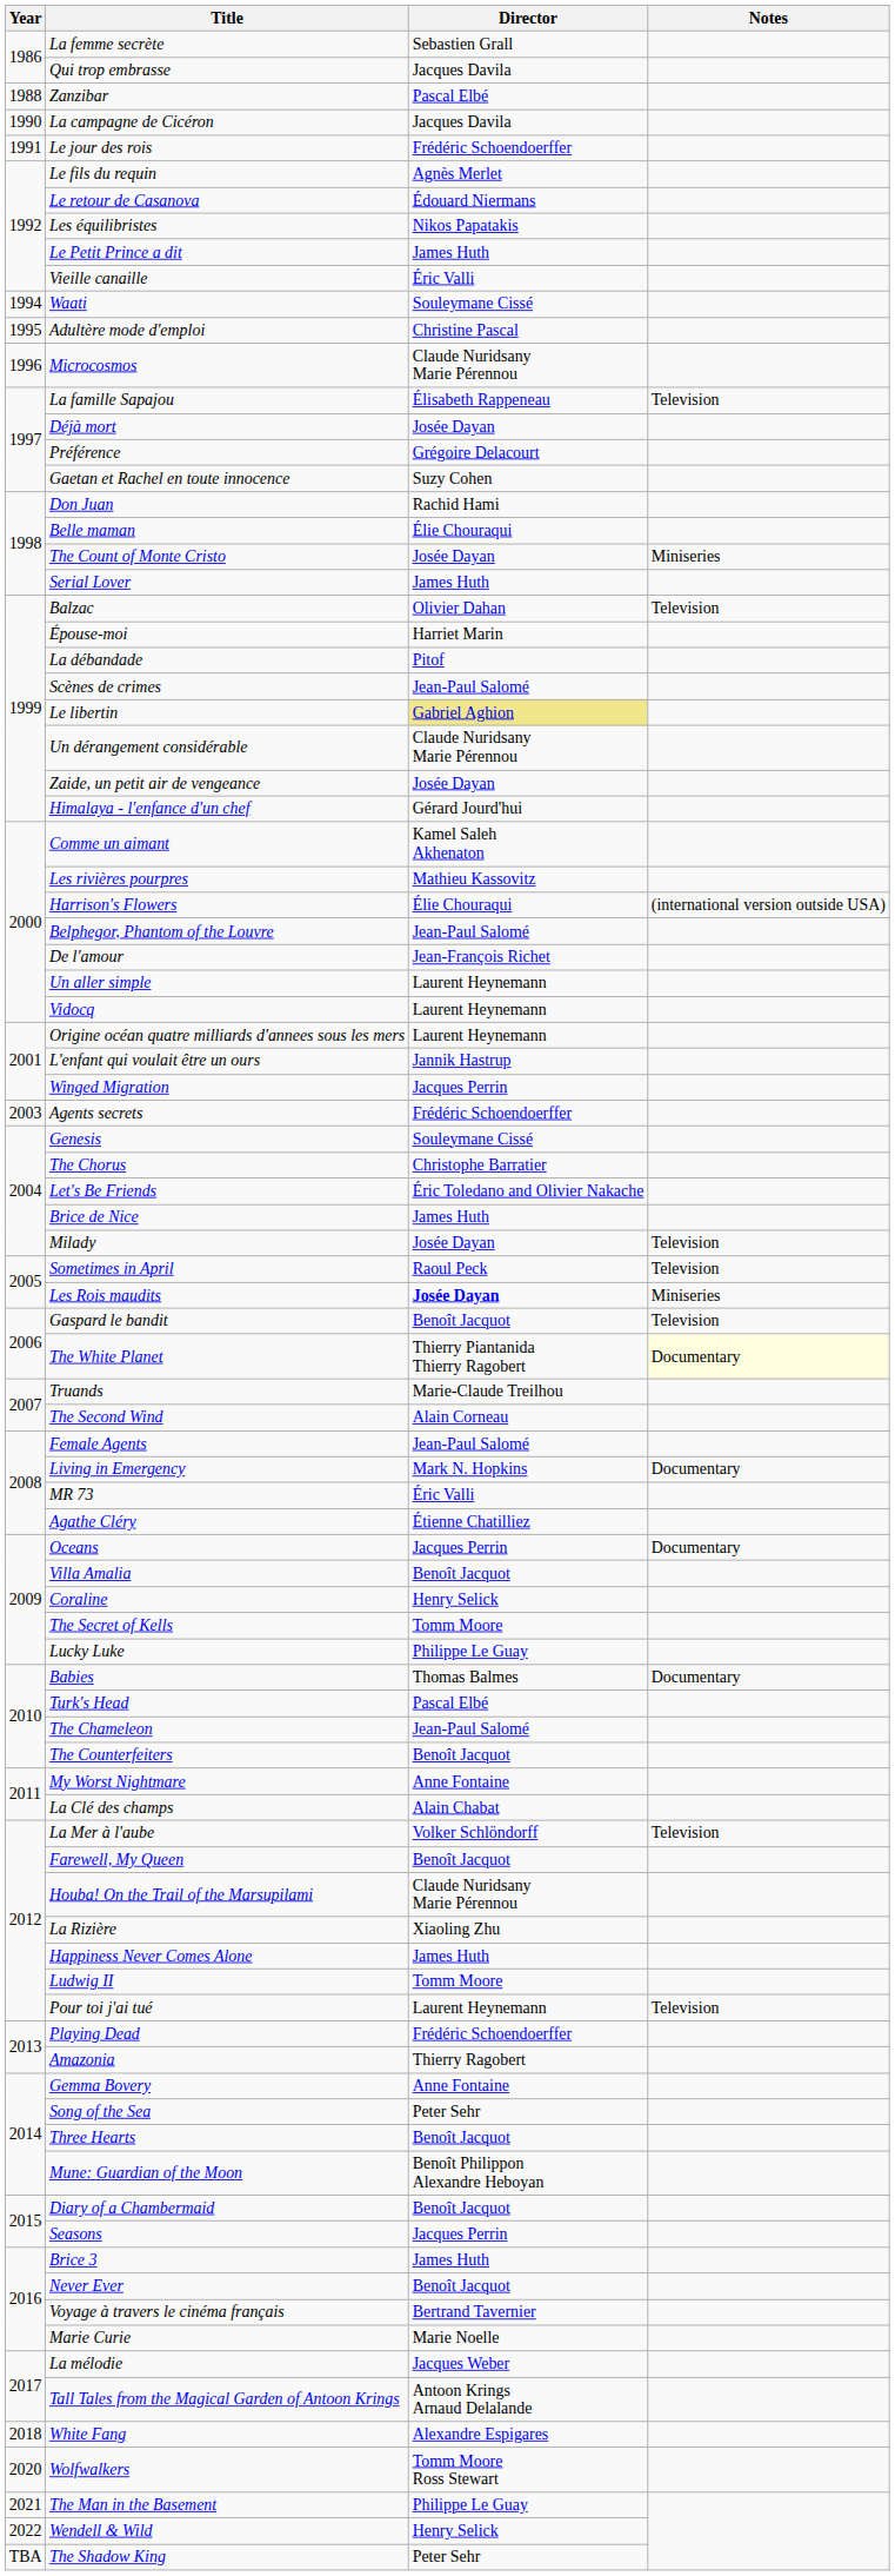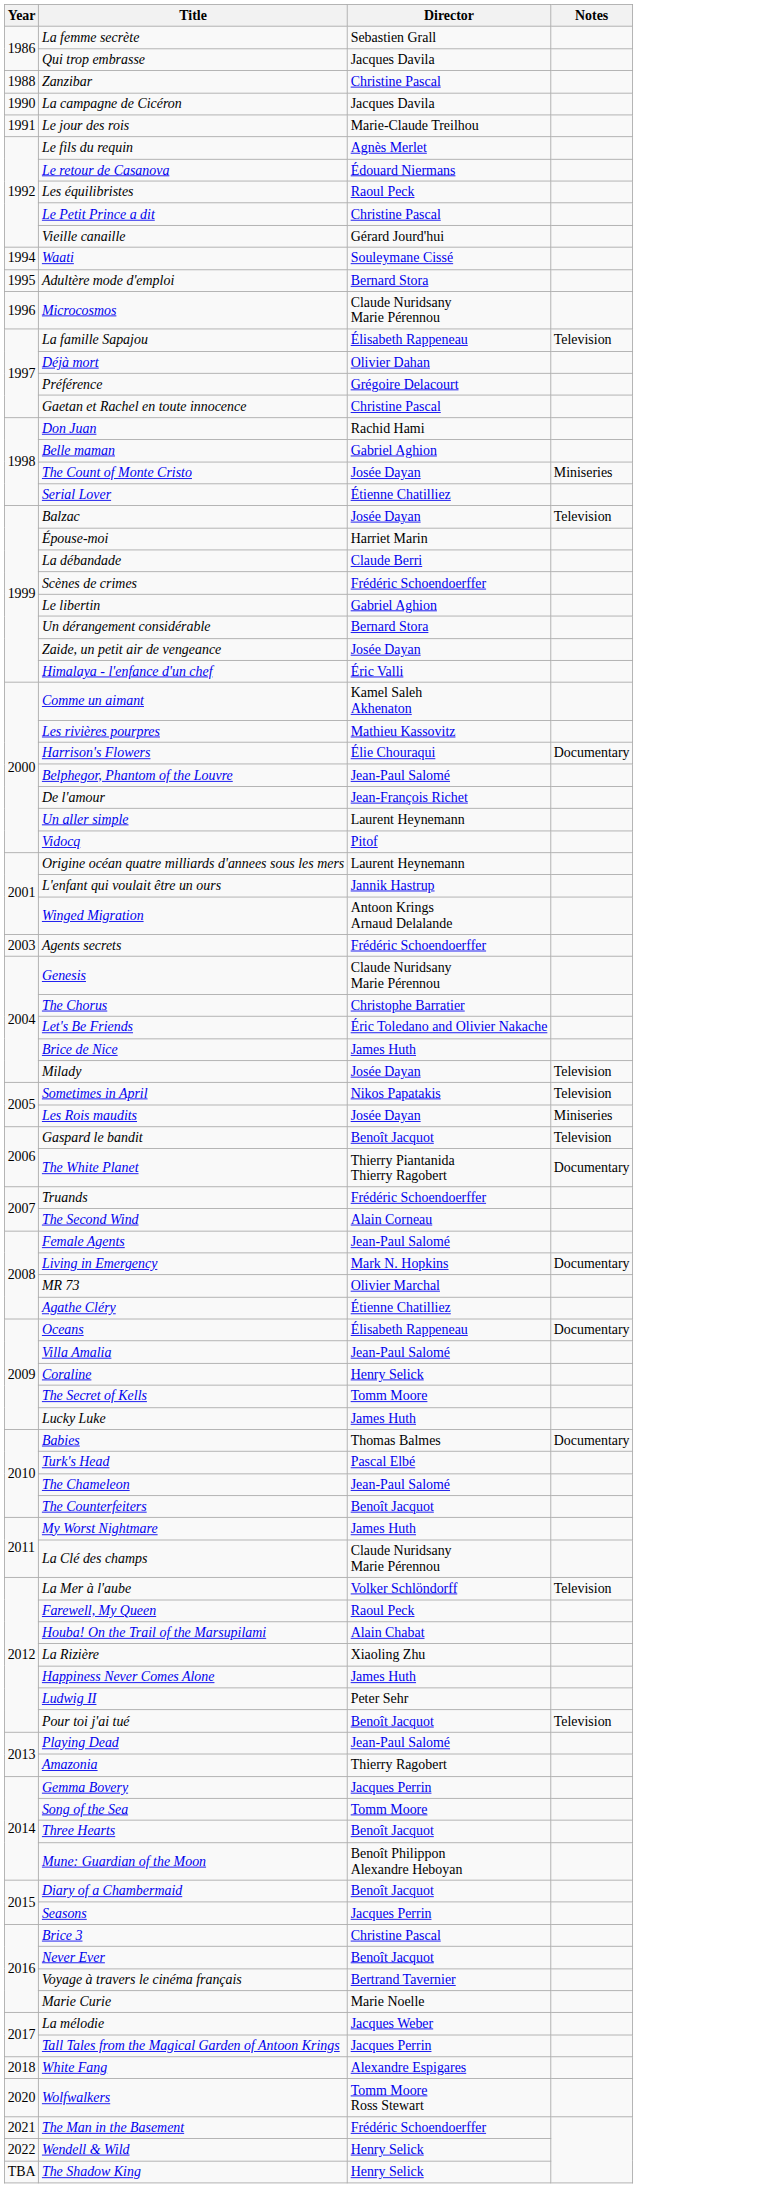 <table class="wikitable sortable">
 <tr>
 <th>Year</th>
 <th>Title</th>
 <th>Director</th>
 <th class="unsortable">Notes</th>
 </tr>
 <tr>
 <td rowspan="2">1986</td>
 <td><em>La femme secrète</em></td>
 <td>Sebastien Grall</td>
 <td></td>
 </tr>
 <tr>
 <td><em>Qui trop embrasse</em></td>
 <td>Jacques Davila</td>
 <td></td>
 </tr>
 <tr>
 <td>1988</td>
 <td><em>Zanzibar</em></td>
-<td><a href='#'>Pascal Elbé</a></td>
+<td><a href='#'>Christine Pascal</a></td>
 <td></td>
 </tr>
 <tr>
 <td>1990</td>
 <td><em>La campagne de Cicéron</em></td>
 <td>Jacques Davila</td>
 <td></td>
 </tr>
 <tr>
 <td>1991</td>
 <td><em>Le jour des rois</em></td>
-<td><a href='#'>Frédéric Schoendoerffer</a></td>
+<td>Marie-Claude Treilhou</td>
 <td></td>
 </tr>
 <tr>
 <td rowspan="5">1992</td>
 <td><em>Le fils du requin</em></td>
 <td><a href='#'>Agnès Merlet</a></td>
 <td></td>
 </tr>
 <tr>
 <td><em><a href='#'>Le retour de Casanova</a></em></td>
 <td><a href='#'>Édouard Niermans</a></td>
 <td></td>
 </tr>
 <tr>
 <td><em>Les équilibristes</em></td>
-<td><a href='#'>Nikos Papatakis</a></td>
+<td><a href='#'>Raoul Peck</a></td>
 <td></td>
 </tr>
 <tr>
 <td><em><a href='#'>Le Petit Prince a dit</a></em></td>
-<td><a href='#'>James Huth</a></td>
+<td><a href='#'>Christine Pascal</a></td>
 <td></td>
 </tr>
 <tr>
 <td><em>Vieille canaille</em></td>
-<td><a href='#'>Éric Valli</a></td>
+<td>Gérard Jourd'hui</td>
 <td></td>
 </tr>
 <tr>
 <td>1994</td>
 <td><em><a href='#'>Waati</a></em></td>
 <td><a href='#'>Souleymane Cissé</a></td>
 <td></td>
 </tr>
 <tr>
 <td>1995</td>
 <td><em>Adultère mode d'emploi</em></td>
-<td><a href='#'>Christine Pascal</a></td>
+<td><a href='#'>Bernard Stora</a></td>
 <td></td>
 </tr>
 <tr>
 <td>1996</td>
 <td><em><a href='#'>Microcosmos</a></em></td>
 <td>Claude Nuridsany<br>Marie Pérennou</td>
 <td></td>
 </tr>
 <tr>
 <td rowspan="4">1997</td>
 <td><em>La famille Sapajou</em></td>
 <td><a href='#'>Élisabeth Rappeneau</a></td>
 <td>Television</td>
 </tr>
 <tr>
 <td><em><a href='#'>Déjà mort</a></em></td>
-<td><a href='#'>Josée Dayan</a></td>
+<td><a href='#'>Olivier Dahan</a></td>
 <td></td>
 </tr>
 <tr>
 <td><em>Préférence</em></td>
 <td><a href='#'>Grégoire Delacourt</a></td>
 <td></td>
 </tr>
 <tr>
 <td><em>Gaetan et Rachel en toute innocence</em></td>
-<td>Suzy Cohen</td>
+<td><a href='#'>Christine Pascal</a></td>
 <td></td>
 </tr>
 <tr>
 <td rowspan="4">1998</td>
 <td><em><a href='#'>Don Juan</a></em></td>
 <td>Rachid Hami</td>
 <td></td>
 </tr>
 <tr>
 <td><em><a href='#'>Belle maman</a></em></td>
-<td><a href='#'>Élie Chouraqui</a></td>
+<td><a href='#'>Gabriel Aghion</a></td>
 <td></td>
 </tr>
 <tr>
 <td><em><a href='#'>The Count of Monte Cristo</a></em></td>
 <td><a href='#'>Josée Dayan</a></td>
 <td>Miniseries</td>
 </tr>
 <tr>
 <td><em><a href='#'>Serial Lover</a></em></td>
-<td><a href='#'>James Huth</a></td>
+<td><a href='#'>Étienne Chatilliez</a></td>
 <td></td>
 </tr>
 <tr>
 <td rowspan="8">1999</td>
 <td><em>Balzac</em></td>
-<td><a href='#'>Olivier Dahan</a></td>
+<td><a href='#'>Josée Dayan</a></td>
 <td>Television</td>
 </tr>
 <tr>
 <td><em>Épouse-moi</em></td>
 <td>Harriet Marin</td>
 <td></td>
 </tr>
 <tr>
 <td><em>La débandade</em></td>
-<td><a href='#'>Pitof</a></td>
+<td><a href='#'>Claude Berri</a></td>
 <td></td>
 </tr>
 <tr>
 <td><em>Scènes de crimes</em></td>
-<td><a href='#'>Jean-Paul Salomé</a></td>
+<td><a href='#'>Frédéric Schoendoerffer</a></td>
 <td></td>
 </tr>
 <tr>
 <td><em>Le libertin</em></td>
-<td style="background: khaki;"><a href='#'>Gabriel Aghion</a></td>
+<td><a href='#'>Gabriel Aghion</a></td>
 <td></td>
 </tr>
 <tr>
 <td><em>Un dérangement considérable</em></td>
-<td>Claude Nuridsany<br>Marie Pérennou</td>
+<td><a href='#'>Bernard Stora</a></td>
 <td></td>
 </tr>
 <tr>
 <td><em>Zaide, un petit air de vengeance</em></td>
 <td><a href='#'>Josée Dayan</a></td>
 <td></td>
 </tr>
 <tr>
 <td><em><a href='#'>Himalaya - l'enfance d'un chef</a></em></td>
-<td>Gérard Jourd'hui</td>
+<td><a href='#'>Éric Valli</a></td>
 <td></td>
 </tr>
 <tr>
 <td rowspan="7">2000</td>
 <td><em><a href='#'>Comme un aimant</a></em></td>
 <td>Kamel Saleh<br><a href='#'>Akhenaton</a></td>
 <td></td>
 </tr>
 <tr>
 <td><em><a href='#'>Les rivières pourpres</a></em></td>
 <td><a href='#'>Mathieu Kassovitz</a></td>
 <td></td>
 </tr>
 <tr>
 <td><em><a href='#'>Harrison's Flowers</a></em></td>
 <td><a href='#'>Élie Chouraqui</a></td>
-<td>(international version outside USA)</td>
+<td>Documentary</td>
 </tr>
 <tr>
 <td><em><a href='#'>Belphegor, Phantom of the Louvre</a></em></td>
 <td><a href='#'>Jean-Paul Salomé</a></td>
 <td></td>
 </tr>
 <tr>
 <td><em>De l'amour</em></td>
 <td><a href='#'>Jean-François Richet</a></td>
 <td></td>
 </tr>
 <tr>
 <td><em><a href='#'>Un aller simple</a></em></td>
 <td>Laurent Heynemann</td>
 <td></td>
 </tr>
 <tr>
 <td><em><a href='#'>Vidocq</a></em></td>
-<td>Laurent Heynemann</td>
+<td><a href='#'>Pitof</a></td>
 <td></td>
 </tr>
 <tr>
 <td rowspan="3">2001</td>
 <td><em>Origine océan quatre milliards d'annees sous les mers</em></td>
 <td>Laurent Heynemann</td>
 <td></td>
 </tr>
 <tr>
 <td><em>L'enfant qui voulait être un ours</em></td>
 <td><a href='#'>Jannik Hastrup</a></td>
 <td></td>
 </tr>
 <tr>
 <td><em><a href='#'>Winged Migration</a></em></td>
-<td><a href='#'>Jacques Perrin</a></td>
+<td>Antoon Krings<br>Arnaud Delalande</td>
 <td></td>
 </tr>
 <tr>
 <td>2003</td>
 <td><em>Agents secrets</em></td>
 <td><a href='#'>Frédéric Schoendoerffer</a></td>
 <td></td>
 </tr>
 <tr>
 <td rowspan="5">2004</td>
 <td><em><a href='#'>Genesis</a></em></td>
-<td><a href='#'>Souleymane Cissé</a></td>
+<td>Claude Nuridsany<br>Marie Pérennou</td>
 <td></td>
 </tr>
 <tr>
 <td><em><a href='#'>The Chorus</a></em></td>
 <td><a href='#'>Christophe Barratier</a></td>
 <td></td>
 </tr>
 <tr>
 <td><em><a href='#'>Let's Be Friends</a></em></td>
 <td><a href='#'>Éric Toledano and Olivier Nakache</a></td>
 <td></td>
 </tr>
 <tr>
 <td><em><a href='#'>Brice de Nice</a></em></td>
 <td><a href='#'>James Huth</a></td>
 <td></td>
 </tr>
 <tr>
 <td><em>Milady</em></td>
 <td><a href='#'>Josée Dayan</a></td>
 <td>Television</td>
 </tr>
 <tr>
 <td rowspan="2">2005</td>
 <td><em><a href='#'>Sometimes in April</a></em></td>
-<td><a href='#'>Raoul Peck</a></td>
+<td><a href='#'>Nikos Papatakis</a></td>
 <td>Television</td>
 </tr>
 <tr>
 <td><em><a href='#'>Les Rois maudits</a></em></td>
-<td><strong><a href='#'>Josée Dayan</a></strong></td>
+<td><a href='#'>Josée Dayan</a></td>
 <td>Miniseries</td>
 </tr>
 <tr>
 <td rowspan="2">2006</td>
 <td><em>Gaspard le bandit</em></td>
 <td><a href='#'>Benoît Jacquot</a></td>
 <td>Television</td>
 </tr>
 <tr>
 <td><em><a href='#'>The White Planet</a></em></td>
 <td>Thierry Piantanida<br>Thierry Ragobert</td>
-<td style="background: lightyellow;">Documentary</td>
+<td>Documentary</td>
 </tr>
 <tr>
 <td rowspan="2">2007</td>
 <td><em>Truands</em></td>
-<td>Marie-Claude Treilhou</td>
+<td><a href='#'>Frédéric Schoendoerffer</a></td>
 <td></td>
 </tr>
 <tr>
 <td><em><a href='#'>The Second Wind</a></em></td>
 <td><a href='#'>Alain Corneau</a></td>
 <td></td>
 </tr>
 <tr>
 <td rowspan="4">2008</td>
 <td><em><a href='#'>Female Agents</a></em></td>
 <td><a href='#'>Jean-Paul Salomé</a></td>
 <td></td>
 </tr>
 <tr>
 <td><em><a href='#'>Living in Emergency</a></em></td>
 <td><a href='#'>Mark N. Hopkins</a></td>
 <td>Documentary</td>
 </tr>
 <tr>
 <td><em>MR 73</em></td>
-<td><a href='#'>Éric Valli</a></td>
+<td><a href='#'>Olivier Marchal</a></td>
 <td></td>
 </tr>
 <tr>
 <td><em><a href='#'>Agathe Cléry</a></em></td>
 <td><a href='#'>Étienne Chatilliez</a></td>
 <td></td>
 </tr>
 <tr>
 <td rowspan="5">2009</td>
 <td><em><a href='#'>Oceans</a></em></td>
-<td><a href='#'>Jacques Perrin</a></td>
+<td><a href='#'>Élisabeth Rappeneau</a></td>
 <td>Documentary</td>
 </tr>
 <tr>
 <td><em><a href='#'>Villa Amalia</a></em></td>
-<td><a href='#'>Benoît Jacquot</a></td>
+<td><a href='#'>Jean-Paul Salomé</a></td>
 <td></td>
 </tr>
 <tr>
 <td><em><a href='#'>Coraline</a></em></td>
 <td><a href='#'>Henry Selick</a></td>
 <td></td>
 </tr>
 <tr>
 <td><em><a href='#'>The Secret of Kells</a></em></td>
 <td><a href='#'>Tomm Moore</a></td>
 <td></td>
 </tr>
 <tr>
 <td><em>Lucky Luke</em></td>
-<td><a href='#'>Philippe Le Guay</a></td>
+<td><a href='#'>James Huth</a></td>
 <td></td>
 </tr>
 <tr>
 <td rowspan="4">2010</td>
 <td><em><a href='#'>Babies</a></em></td>
 <td>Thomas Balmes</td>
 <td>Documentary</td>
 </tr>
 <tr>
 <td><em><a href='#'>Turk's Head</a></em></td>
 <td><a href='#'>Pascal Elbé</a></td>
 <td></td>
 </tr>
 <tr>
 <td><em><a href='#'>The Chameleon</a></em></td>
 <td><a href='#'>Jean-Paul Salomé</a></td>
 <td></td>
 </tr>
 <tr>
 <td><em><a href='#'>The Counterfeiters</a></em></td>
 <td><a href='#'>Benoît Jacquot</a></td>
 <td></td>
 </tr>
 <tr>
 <td rowspan="2">2011</td>
 <td><em><a href='#'>My Worst Nightmare</a></em></td>
-<td><a href='#'>Anne Fontaine</a></td>
+<td><a href='#'>James Huth</a></td>
 <td></td>
 </tr>
 <tr>
 <td><em>La Clé des champs</em></td>
-<td><a href='#'>Alain Chabat</a></td>
+<td>Claude Nuridsany<br>Marie Pérennou</td>
 <td></td>
 </tr>
 <tr>
 <td rowspan="7">2012</td>
 <td><em>La Mer à l'aube</em></td>
 <td><a href='#'>Volker Schlöndorff</a></td>
 <td>Television</td>
 </tr>
 <tr>
 <td><em><a href='#'>Farewell, My Queen</a></em></td>
-<td><a href='#'>Benoît Jacquot</a></td>
+<td><a href='#'>Raoul Peck</a></td>
 <td></td>
 </tr>
 <tr>
 <td><em><a href='#'>Houba! On the Trail of the Marsupilami</a></em></td>
-<td>Claude Nuridsany<br>Marie Pérennou</td>
+<td><a href='#'>Alain Chabat</a></td>
 <td></td>
 </tr>
 <tr>
 <td><em>La Rizière</em></td>
 <td>Xiaoling Zhu</td>
 <td></td>
 </tr>
 <tr>
 <td><em><a href='#'>Happiness Never Comes Alone</a></em></td>
 <td><a href='#'>James Huth</a></td>
 <td></td>
 </tr>
 <tr>
 <td><em><a href='#'>Ludwig II</a></em></td>
-<td><a href='#'>Tomm Moore</a></td>
+<td>Peter Sehr</td>
 <td></td>
 </tr>
 <tr>
 <td><em>Pour toi j'ai tué</em></td>
-<td>Laurent Heynemann</td>
+<td><a href='#'>Benoît Jacquot</a></td>
 <td>Television</td>
 </tr>
 <tr>
 <td rowspan="2">2013</td>
 <td><em><a href='#'>Playing Dead</a></em></td>
-<td><a href='#'>Frédéric Schoendoerffer</a></td>
+<td><a href='#'>Jean-Paul Salomé</a></td>
 <td></td>
 </tr>
 <tr>
 <td><em><a href='#'>Amazonia</a></em></td>
 <td>Thierry Ragobert</td>
 <td></td>
 </tr>
 <tr>
 <td rowspan="4">2014</td>
 <td><em><a href='#'>Gemma Bovery</a></em></td>
-<td><a href='#'>Anne Fontaine</a></td>
+<td><a href='#'>Jacques Perrin</a></td>
 <td></td>
 </tr>
 <tr>
 <td><em><a href='#'>Song of the Sea</a></em></td>
-<td>Peter Sehr</td>
+<td><a href='#'>Tomm Moore</a></td>
 <td></td>
 </tr>
 <tr>
 <td><em><a href='#'>Three Hearts</a></em></td>
 <td><a href='#'>Benoît Jacquot</a></td>
 <td></td>
 </tr>
 <tr>
 <td><em><a href='#'>Mune: Guardian of the Moon</a></em></td>
 <td>Benoît Philippon<br>Alexandre Heboyan</td>
 <td></td>
 </tr>
 <tr>
 <td rowspan="2">2015</td>
 <td><em><a href='#'>Diary of a Chambermaid</a></em></td>
 <td><a href='#'>Benoît Jacquot</a></td>
 <td></td>
 </tr>
 <tr>
 <td><em><a href='#'>Seasons</a></em></td>
 <td><a href='#'>Jacques Perrin</a></td>
 <td></td>
 </tr>
 <tr>
 <td rowspan="4">2016</td>
 <td><em><a href='#'>Brice 3</a></em></td>
-<td><a href='#'>James Huth</a></td>
+<td><a href='#'>Christine Pascal</a></td>
 <td></td>
 </tr>
 <tr>
 <td><em><a href='#'>Never Ever</a></em></td>
 <td><a href='#'>Benoît Jacquot</a></td>
 <td></td>
 </tr>
 <tr>
 <td><em>Voyage à travers le cinéma français</em></td>
 <td><a href='#'>Bertrand Tavernier</a></td>
 <td></td>
 </tr>
 <tr>
 <td><em>Marie Curie</em></td>
 <td>Marie Noelle</td>
 <td></td>
 </tr>
 <tr>
 <td rowspan="2">2017</td>
 <td><em>La mélodie</em></td>
 <td><a href='#'>Jacques Weber</a></td>
 <td></td>
 </tr>
 <tr>
 <td><em><a href='#'>Tall Tales from the Magical Garden of Antoon Krings</a></em></td>
-<td>Antoon Krings<br>Arnaud Delalande</td>
+<td><a href='#'>Jacques Perrin</a></td>
 <td></td>
 </tr>
 <tr>
 <td>2018</td>
 <td><em><a href='#'>White Fang</a></em></td>
 <td><a href='#'>Alexandre Espigares</a></td>
 <td></td>
 </tr>
 <tr>
 <td>2020</td>
 <td><em><a href='#'>Wolfwalkers</a></em></td>
 <td><a href='#'>Tomm Moore</a><br>Ross Stewart</td>
 <td></td>
 </tr>
 <tr>
 <td>2021</td>
 <td><em><a href='#'>The Man in the Basement</a></em></td>
-<td><a href='#'>Philippe Le Guay</a></td>
+<td><a href='#'>Frédéric Schoendoerffer</a></td>
 </tr>
 <tr>
 <td>2022</td>
 <td><em><a href='#'>Wendell & Wild</a></em></td>
 <td><a href='#'>Henry Selick</a></td>
 </tr>
 <tr>
 <td>TBA</td>
 <td><em><a href='#'>The Shadow King</a></em></td>
-<td>Peter Sehr</td>
+<td><a href='#'>Henry Selick</a></td>
 </tr>
 </table>
